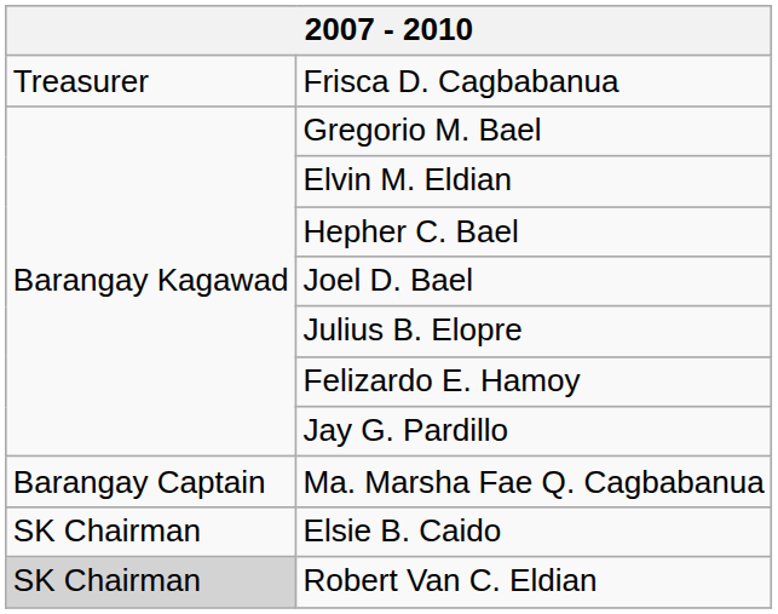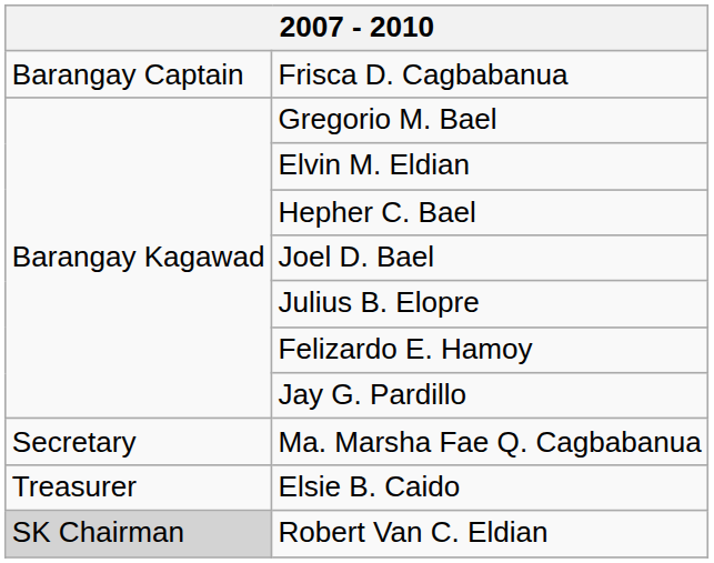 <table class="wikitable mw-collapsible mw-collapsed">
 <tr>
 <th colspan="2">2007 - 2010</th>
 </tr>
 <tr>
-<td>Treasurer</td>
+<td>Barangay Captain</td>
 <td>Frisca D. Cagbabanua</td>
 </tr>
 <tr>
 <td rowspan="7">Barangay Kagawad</td>
 <td>Gregorio M. Bael</td>
 </tr>
 <tr>
 <td>Elvin M. Eldian</td>
 </tr>
 <tr>
 <td>Hepher C. Bael</td>
 </tr>
 <tr>
 <td>Joel D. Bael</td>
 </tr>
 <tr>
 <td>Julius B. Elopre</td>
 </tr>
 <tr>
 <td>Felizardo E. Hamoy</td>
 </tr>
 <tr>
 <td>Jay G. Pardillo</td>
 </tr>
 <tr>
-<td>Barangay Captain</td>
+<td>Secretary</td>
 <td>Ma. Marsha Fae Q. Cagbabanua</td>
 </tr>
 <tr>
-<td>SK Chairman</td>
+<td>Treasurer</td>
 <td>Elsie B. Caido</td>
 </tr>
 <tr>
 <td style="background: lightgrey;">SK Chairman</td>
 <td>Robert Van C. Eldian</td>
 </tr>
 </table>
